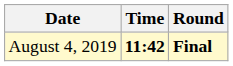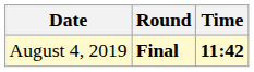 <table class="wikitable">
 <tr>
 <th>Date</th>
+<th>Round</th>
 <th>Time</th>
-<th>Round</th>
 </tr>
 <tr style=background:lemonchiffon>
 <td>August 4, 2019</td>
+<td><strong>Final </strong></td>
 <td><strong>11:42</strong></td>
-<td><strong>Final </strong></td>
 </tr>
 </table>
